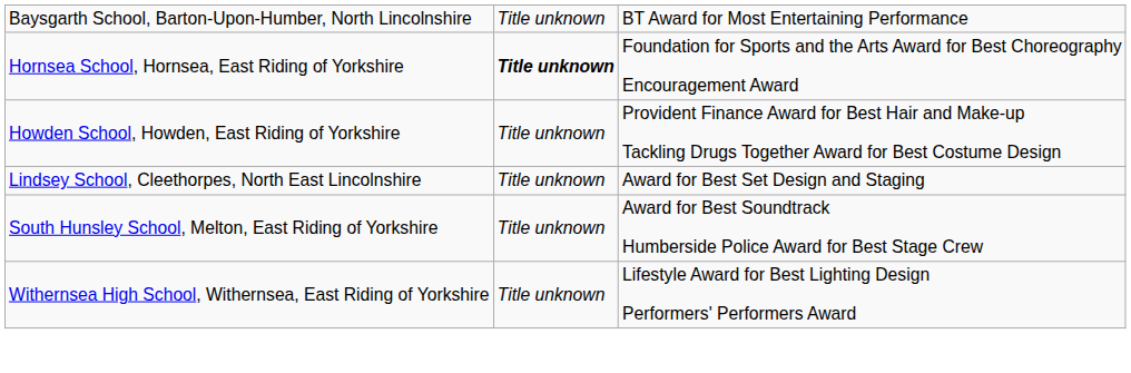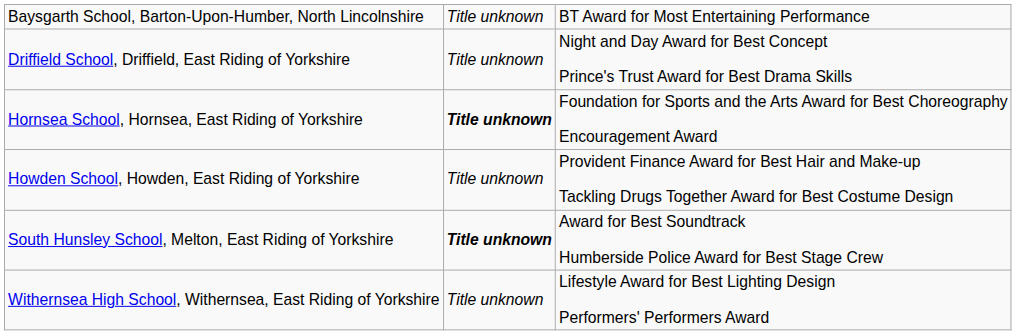 <table class="wikitable">
 <tr>
 <td>Baysgarth School, Barton-Upon-Humber, North Lincolnshire</td>
 <td><em>Title unknown</em></td>
 <td>BT Award for Most Entertaining Performance</td>
+</tr>
+<tr>
+<td><a href='#'>Driffield School</a>, Driffield, East Riding of Yorkshire</td>
+<td><em>Title unknown</em></td>
+<td>Night and Day Award for Best Concept<br><br>Prince's Trust Award for Best Drama Skills</td>
 </tr>
 <tr>
 <td><a href='#'>Hornsea School</a>, Hornsea, East Riding of Yorkshire</td>
 <td><strong><em>Title unknown</em></strong></td>
 <td>Foundation for Sports and the Arts Award for Best Choreography<br><br>Encouragement Award</td>
 </tr>
 <tr>
 <td><a href='#'>Howden School</a>, Howden, East Riding of Yorkshire</td>
 <td><em>Title unknown</em></td>
 <td>Provident Finance Award for Best Hair and Make-up<br><br>Tackling Drugs Together Award for Best Costume Design</td>
 </tr>
 <tr>
-<td><a href='#'>Lindsey School</a>, Cleethorpes, North East Lincolnshire</td>
-<td><em>Title unknown</em></td>
-<td>Award for Best Set Design and Staging</td>
-</tr>
-<tr>
 <td><a href='#'>South Hunsley School</a>, Melton, East Riding of Yorkshire</td>
-<td><em>Title unknown</em></td>
+<td><strong><em>Title unknown</em></strong></td>
 <td>Award for Best Soundtrack<br><br>Humberside Police Award for Best Stage Crew</td>
 </tr>
 <tr>
 <td><a href='#'>Withernsea High School</a>, Withernsea, East Riding of Yorkshire</td>
 <td><em>Title unknown</em></td>
 <td>Lifestyle Award for Best Lighting Design<br><br>Performers' Performers Award</td>
 </tr>
 </table>
